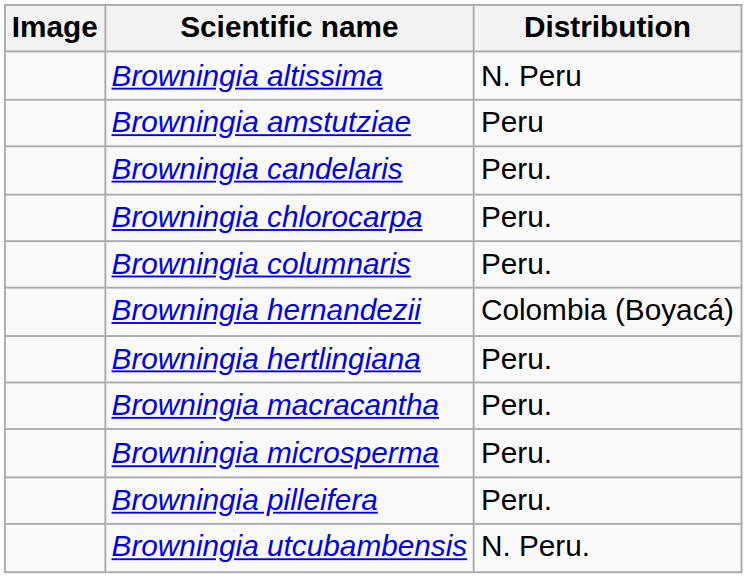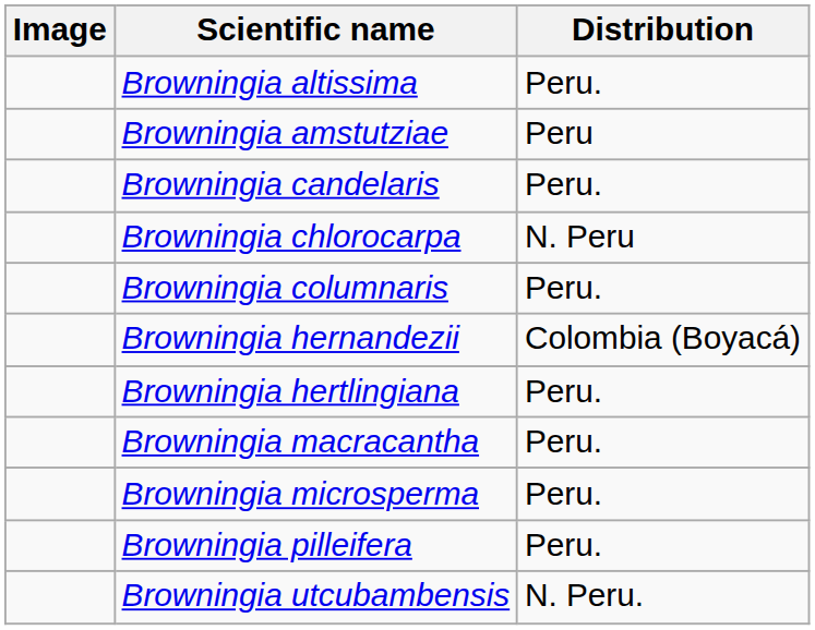 <table class="wikitable">
 <tr>
 <th>Image</th>
 <th>Scientific name</th>
 <th>Distribution</th>
 </tr>
 <tr>
 <td></td>
 <td><em><a href='#'>Browningia altissima</a></em> </td>
-<td>N. Peru</td>
+<td>Peru.</td>
 </tr>
 <tr>
 <td></td>
 <td><em><a href='#'>Browningia amstutziae</a></em> </td>
 <td>Peru</td>
 </tr>
 <tr>
 <td></td>
 <td><em><a href='#'>Browningia candelaris</a></em> </td>
 <td>Peru.</td>
 </tr>
 <tr>
 <td></td>
 <td><em><a href='#'>Browningia chlorocarpa</a></em> </td>
-<td>Peru.</td>
+<td>N. Peru</td>
 </tr>
 <tr>
 <td></td>
 <td><em><a href='#'>Browningia columnaris</a></em> </td>
 <td>Peru.</td>
 </tr>
 <tr>
 <td></td>
 <td><em><a href='#'>Browningia hernandezii</a></em> </td>
 <td>Colombia (Boyacá)</td>
 </tr>
 <tr>
 <td></td>
 <td><em><a href='#'>Browningia hertlingiana</a></em> </td>
 <td>Peru.</td>
 </tr>
 <tr>
 <td></td>
 <td><em><a href='#'>Browningia macracantha</a></em> </td>
 <td>Peru.</td>
 </tr>
 <tr>
 <td></td>
 <td><em><a href='#'>Browningia microsperma</a></em> </td>
 <td>Peru.</td>
 </tr>
 <tr>
 <td></td>
 <td><em><a href='#'>Browningia pilleifera</a></em> </td>
 <td>Peru.</td>
 </tr>
 <tr>
 <td></td>
 <td><em><a href='#'>Browningia utcubambensis</a></em> </td>
 <td>N. Peru.</td>
 </tr>
 </table>
